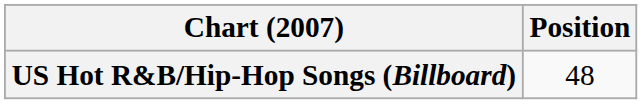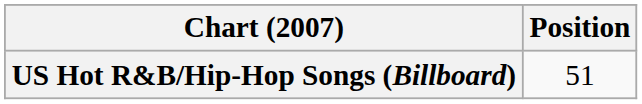 <table class="wikitable plainrowheaders" style="text-align:center;">
 <tr>
 <th scope="col">Chart (2007)</th>
 <th scope="col">Position</th>
 </tr>
 <tr>
 <th scope="row">US Hot R&B/Hip-Hop Songs (<em>Billboard</em>)</th>
-<td>48</td>
+<td>51</td>
 </tr>
 </table>
